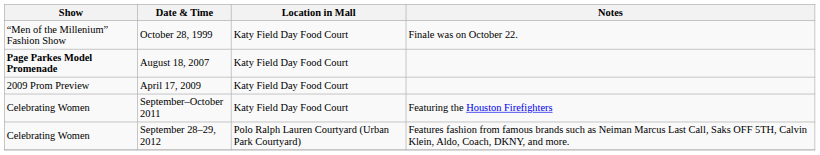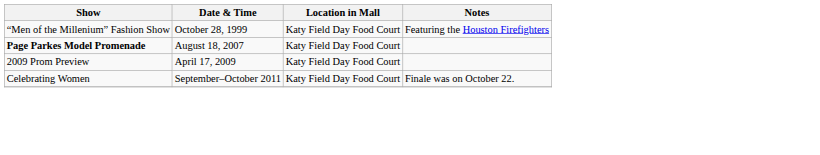 <table class="wikitable sortable">
 <tr>
 <th>Show</th>
 <th>Date & Time</th>
 <th>Location in Mall</th>
 <th>Notes</th>
 </tr>
 <tr>
 <td rowspan="1">“Men of the Millenium” Fashion Show</td>
 <td>October 28, 1999</td>
 <td>Katy Field Day Food Court</td>
-<td>Finale was on October 22.</td>
+<td>Featuring the <a href='#'>Houston Firefighters</a></td>
 </tr>
 <tr>
 <td rowspan="1"><strong>Page Parkes Model Promenade</strong></td>
 <td>August 18, 2007</td>
 <td>Katy Field Day Food Court</td>
 <td></td>
 </tr>
 <tr>
 <td rowspan="1">2009 Prom Preview</td>
 <td>April 17, 2009</td>
 <td>Katy Field Day Food Court</td>
 <td></td>
 </tr>
 <tr>
 <td rowspan="1">Celebrating Women</td>
 <td>September–October 2011</td>
 <td>Katy Field Day Food Court</td>
-<td>Featuring the <a href='#'>Houston Firefighters</a></td>
-</tr>
-<tr>
-<td rowspan="1">Celebrating Women</td>
-<td>September 28–29, 2012</td>
-<td>Polo Ralph Lauren Courtyard (Urban Park Courtyard)</td>
-<td>Features fashion from famous brands such as Neiman Marcus Last Call, Saks OFF 5TH, Calvin Klein, Aldo, Coach, DKNY, and more.</td>
+<td>Finale was on October 22.</td>
 </tr>
 <tr>
 </tr>
 </table>
